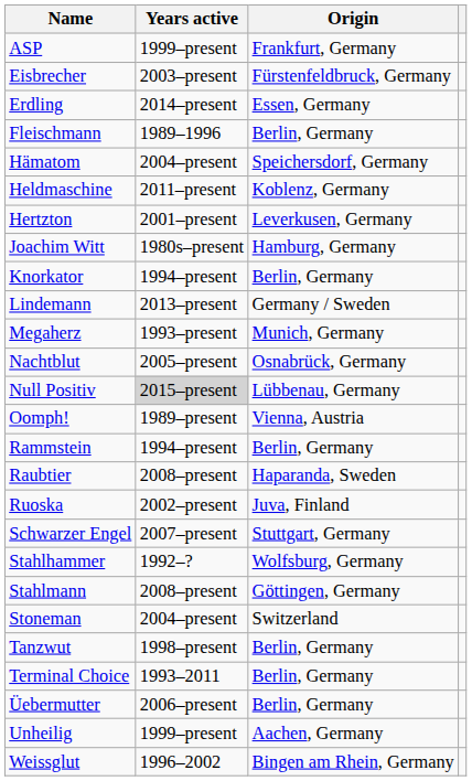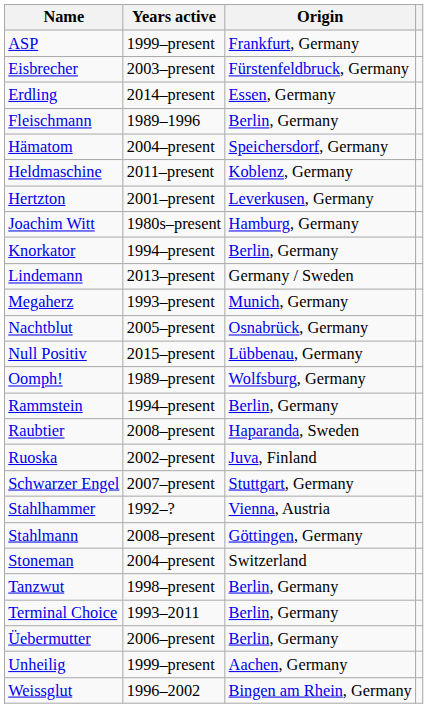 <table class="wikitable sortable">
 <tr>
 <th>Name</th>
 <th>Years active</th>
 <th>Origin</th>
 <th></th>
 </tr>
 <tr>
 <td><a href='#'>ASP</a></td>
 <td>1999–present</td>
 <td><a href='#'>Frankfurt</a>, Germany</td>
 <td></td>
 </tr>
 <tr>
 <td><a href='#'>Eisbrecher</a></td>
 <td>2003–present</td>
 <td><a href='#'>Fürstenfeldbruck</a>, Germany</td>
 <td></td>
 </tr>
 <tr>
 <td><a href='#'>Erdling</a></td>
 <td>2014–present</td>
 <td><a href='#'>Essen</a>, Germany</td>
 <td></td>
 </tr>
 <tr>
 <td><a href='#'>Fleischmann</a></td>
 <td>1989–1996</td>
 <td><a href='#'>Berlin</a>, Germany</td>
 <td></td>
 </tr>
 <tr>
 <td><a href='#'>Hämatom</a></td>
 <td>2004–present</td>
 <td><a href='#'>Speichersdorf</a>, Germany</td>
 <td></td>
 </tr>
 <tr>
 <td><a href='#'>Heldmaschine</a></td>
 <td>2011–present</td>
 <td><a href='#'>Koblenz</a>, Germany</td>
 <td></td>
 </tr>
 <tr>
 <td><a href='#'>Hertzton</a></td>
 <td>2001–present</td>
 <td><a href='#'>Leverkusen</a>, Germany</td>
 <td></td>
 </tr>
 <tr>
 <td><a href='#'>Joachim Witt</a></td>
 <td>1980s–present</td>
 <td><a href='#'>Hamburg</a>, Germany</td>
 <td></td>
 </tr>
 <tr>
 <td><a href='#'>Knorkator</a></td>
 <td>1994–present</td>
 <td><a href='#'>Berlin</a>, Germany</td>
 <td></td>
 </tr>
 <tr>
 <td><a href='#'>Lindemann</a></td>
 <td>2013–present</td>
 <td>Germany / Sweden</td>
 <td></td>
 </tr>
 <tr>
 <td><a href='#'>Megaherz</a></td>
 <td>1993–present</td>
 <td><a href='#'>Munich</a>, Germany</td>
 <td></td>
 </tr>
 <tr>
 <td><a href='#'>Nachtblut</a></td>
 <td>2005–present</td>
 <td><a href='#'>Osnabrück</a>, Germany</td>
 <td></td>
 </tr>
 <tr>
 <td><a href='#'>Null Positiv</a></td>
-<td style="background: lightgrey;">2015–present</td>
+<td>2015–present</td>
 <td><a href='#'>Lübbenau</a>, Germany</td>
 <td></td>
 </tr>
 <tr>
 <td><a href='#'>Oomph!</a></td>
 <td>1989–present</td>
-<td><a href='#'>Vienna</a>, Austria</td>
+<td><a href='#'>Wolfsburg</a>, Germany</td>
 <td></td>
 </tr>
 <tr>
 <td><a href='#'>Rammstein</a></td>
 <td>1994–present</td>
 <td><a href='#'>Berlin</a>, Germany</td>
 <td></td>
 </tr>
 <tr>
 <td><a href='#'>Raubtier</a></td>
 <td>2008–present</td>
 <td><a href='#'>Haparanda</a>, Sweden</td>
 <td></td>
 </tr>
 <tr>
 <td><a href='#'>Ruoska</a></td>
 <td>2002–present</td>
 <td><a href='#'>Juva</a>, Finland</td>
 <td></td>
 </tr>
 <tr>
 <td><a href='#'>Schwarzer Engel</a></td>
 <td>2007–present</td>
 <td><a href='#'>Stuttgart</a>, Germany</td>
 <td></td>
 </tr>
 <tr>
 <td><a href='#'>Stahlhammer</a></td>
 <td>1992–?</td>
-<td><a href='#'>Wolfsburg</a>, Germany</td>
+<td><a href='#'>Vienna</a>, Austria</td>
 <td></td>
 </tr>
 <tr>
 <td><a href='#'>Stahlmann</a></td>
 <td>2008–present</td>
 <td><a href='#'>Göttingen</a>, Germany</td>
 <td></td>
 </tr>
 <tr>
 <td><a href='#'>Stoneman</a></td>
 <td>2004–present</td>
 <td>Switzerland</td>
 <td></td>
 </tr>
 <tr>
 <td><a href='#'>Tanzwut</a></td>
 <td>1998–present</td>
 <td><a href='#'>Berlin</a>, Germany</td>
 <td></td>
 </tr>
 <tr>
 <td><a href='#'>Terminal Choice</a></td>
 <td>1993–2011</td>
 <td><a href='#'>Berlin</a>, Germany</td>
 <td></td>
 </tr>
 <tr>
 <td><a href='#'>Üebermutter</a></td>
 <td>2006–present</td>
 <td><a href='#'>Berlin</a>, Germany</td>
 <td></td>
 </tr>
 <tr>
 <td><a href='#'>Unheilig</a></td>
 <td>1999–present</td>
 <td><a href='#'>Aachen</a>, Germany</td>
 <td></td>
 </tr>
 <tr>
 <td><a href='#'>Weissglut</a></td>
 <td>1996–2002</td>
 <td><a href='#'>Bingen am Rhein</a>, Germany</td>
 <td></td>
 </tr>
 </table>
